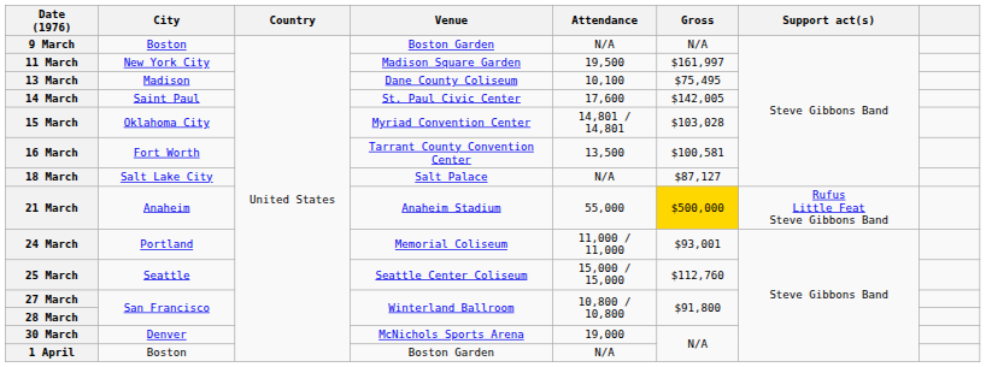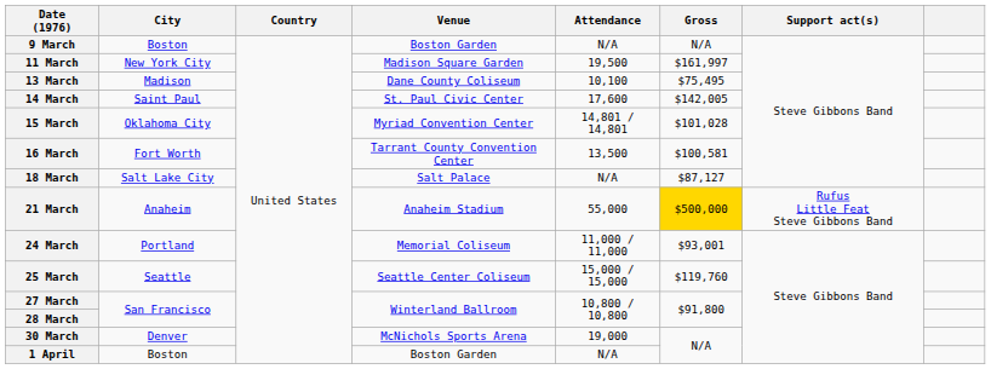 <table class="wikitable plainrowheaders" style="text-align:center;">
 <tr>
 <th scope="col" style="width:8em;">Date<br>(1976)</th>
 <th scope="col" style="width:12em;">City</th>
 <th scope="col" style="width:10em;">Country</th>
 <th scope="col" style="width:18em;">Venue</th>
 <th scope="col" style="width:9em;">Attendance</th>
 <th scope="col" style="width:7em;">Gross</th>
 <th scope="col" style="width:16em;">Support act(s)</th>
 <th scope="col" style="width:5em;" class="unsortable"></th>
 </tr>
 <tr>
 <th scope="row">9 March</th>
 <td><a href='#'>Boston</a></td>
 <td rowspan="14">United States</td>
 <td><a href='#'>Boston Garden</a></td>
 <td>N/A</td>
 <td>N/A</td>
 <td rowspan="7">Steve Gibbons Band</td>
 <td></td>
 </tr>
 <tr>
 <th scope="row">11 March</th>
 <td><a href='#'>New York City</a></td>
 <td><a href='#'>Madison Square Garden</a></td>
 <td>19,500</td>
 <td>$161,997</td>
 <td></td>
 </tr>
 <tr>
 <th scope="row">13 March</th>
 <td><a href='#'>Madison</a></td>
 <td><a href='#'>Dane County Coliseum</a></td>
 <td>10,100</td>
 <td>$75,495</td>
 <td></td>
 </tr>
 <tr>
 <th scope="row">14 March</th>
 <td><a href='#'>Saint Paul</a></td>
 <td><a href='#'>St. Paul Civic Center</a></td>
 <td>17,600</td>
 <td>$142,005</td>
 <td></td>
 </tr>
 <tr>
 <th scope="row">15 March</th>
 <td><a href='#'>Oklahoma City</a></td>
 <td><a href='#'>Myriad Convention Center</a></td>
 <td>14,801 / 14,801</td>
-<td>$103,028</td>
+<td>$101,028</td>
 <td></td>
 </tr>
 <tr>
 <th scope="row">16 March</th>
 <td><a href='#'>Fort Worth</a></td>
 <td><a href='#'>Tarrant County Convention Center</a></td>
 <td>13,500</td>
 <td>$100,581</td>
 <td></td>
 </tr>
 <tr>
 <th scope="row">18 March</th>
 <td><a href='#'>Salt Lake City</a></td>
 <td><a href='#'>Salt Palace</a></td>
 <td>N/A</td>
 <td>$87,127</td>
 <td></td>
 </tr>
 <tr>
 <th scope="row">21 March</th>
 <td><a href='#'>Anaheim</a></td>
 <td><a href='#'>Anaheim Stadium</a></td>
 <td>55,000</td>
 <td style="background: gold;">$500,000</td>
 <td><a href='#'>Rufus</a><br><a href='#'>Little Feat</a><br>Steve Gibbons Band</td>
 <td></td>
 </tr>
 <tr>
 <th scope="row">24 March</th>
 <td><a href='#'>Portland</a></td>
 <td><a href='#'>Memorial Coliseum</a></td>
 <td>11,000 / 11,000</td>
 <td>$93,001</td>
 <td rowspan="6">Steve Gibbons Band</td>
 <td></td>
 </tr>
 <tr>
 <th scope="row">25 March</th>
 <td><a href='#'>Seattle</a></td>
 <td><a href='#'>Seattle Center Coliseum</a></td>
 <td>15,000 / 15,000</td>
-<td>$112,760</td>
+<td>$119,760</td>
 <td></td>
 </tr>
 <tr>
 <th scope="row">27 March</th>
 <td rowspan="2"><a href='#'>San Francisco</a></td>
 <td rowspan="2"><a href='#'>Winterland Ballroom</a></td>
 <td rowspan="2">10,800 / 10,800</td>
 <td rowspan="2">$91,800</td>
 <td></td>
 </tr>
 <tr>
 <th scope="row">28 March</th>
 <td></td>
 </tr>
 <tr>
 <th scope="row">30 March</th>
 <td><a href='#'>Denver</a></td>
 <td><a href='#'>McNichols Sports Arena</a></td>
 <td>19,000</td>
 <td rowspan="2">N/A</td>
 <td></td>
 </tr>
 <tr>
 <th scope="row">1 April</th>
 <td>Boston</td>
 <td>Boston Garden</td>
 <td>N/A</td>
 <td></td>
 </tr>
 </table>
